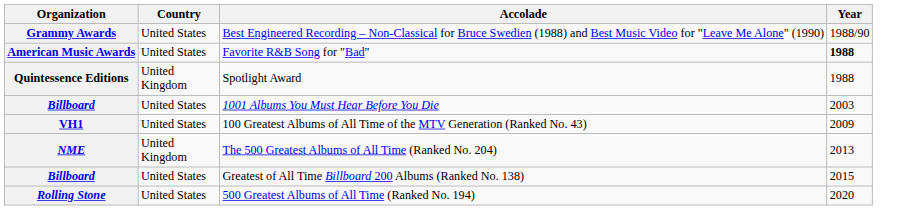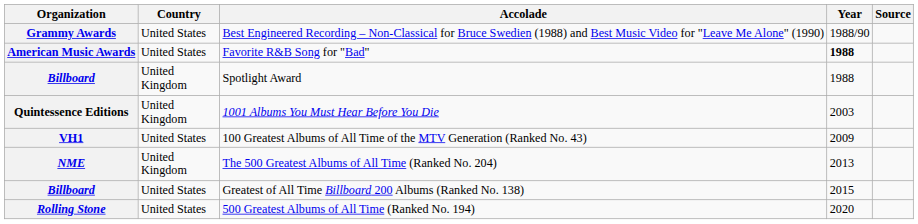 <table class="wikitable plainrowheaders">
 <tr>
 <th>Organization</th>
 <th style="width:100px;">Country</th>
 <th>Accolade</th>
 <th>Year</th>
+<th>Source</th>
 </tr>
 <tr>
 <th scope="row"><a href='#'>Grammy Awards</a></th>
 <td>United States</td>
 <td><a href='#'>Best Engineered Recording – Non-Classical</a> for <a href='#'>Bruce Swedien</a> (1988) and <a href='#'>Best Music Video</a> for "<a href='#'>Leave Me Alone</a>" (1990)</td>
 <td>1988/90</td>
+<td></td>
 </tr>
 <tr>
 <th scope="row"><a href='#'>American Music Awards</a></th>
 <td>United States</td>
 <td><a href='#'>Favorite R&B Song</a> for "<a href='#'>Bad</a>"</td>
 <td><strong>1988</strong></td>
+<td></td>
+</tr>
+<tr>
+<th scope="row"><em><a href='#'>Billboard</a></em></th>
+<td>United Kingdom</td>
+<td>Spotlight Award</td>
+<td>1988</td>
+<td></td>
 </tr>
 <tr>
 <th scope="row">Quintessence Editions</th>
 <td>United Kingdom</td>
-<td>Spotlight Award</td>
-<td>1988</td>
-</tr>
-<tr>
-<th scope="row"><em><a href='#'>Billboard</a></em></th>
-<td>United States</td>
 <td><em><a href='#'>1001 Albums You Must Hear Before You Die</a></em></td>
 <td>2003</td>
+<td></td>
 </tr>
 <tr>
 <th scope="row"><a href='#'>VH1</a></th>
 <td>United States</td>
 <td>100 Greatest Albums of All Time of the <a href='#'>MTV</a> Generation (Ranked No. 43)</td>
 <td>2009</td>
+<td></td>
 </tr>
 <tr>
 <th scope="row"><em><a href='#'>NME</a></em></th>
 <td>United Kingdom</td>
 <td><a href='#'>The 500 Greatest Albums of All Time</a> (Ranked No. 204)</td>
 <td>2013</td>
+<td></td>
 </tr>
 <tr>
 <th scope="row"><em><a href='#'>Billboard</a></em></th>
 <td>United States</td>
 <td>Greatest of All Time <a href='#'><em>Billboard</em> 200</a> Albums (Ranked No. 138)</td>
 <td>2015</td>
+<td></td>
 </tr>
 <tr>
 <th scope="row"><em><a href='#'>Rolling Stone</a></em></th>
 <td>United States</td>
 <td><a href='#'>500 Greatest Albums of All Time</a> (Ranked No. 194)</td>
 <td>2020</td>
+<td></td>
 </tr>
 </table>
